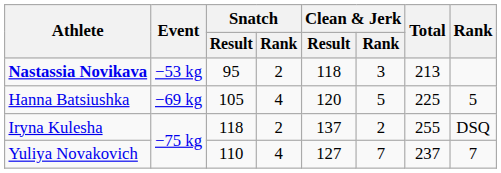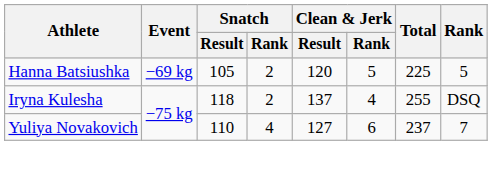 <table class="wikitable" style="font-size:90%">
 <tr>
 <th rowspan="2">Athlete</th>
 <th rowspan="2">Event</th>
 <th colspan="2">Snatch</th>
 <th colspan="2">Clean & Jerk</th>
 <th rowspan="2">Total</th>
 <th rowspan="2">Rank</th>
 </tr>
 <tr style="font-size:95%">
 <th>Result</th>
 <th>Rank</th>
 <th>Result</th>
 <th>Rank</th>
 </tr>
 <tr align=center>
-<td align=left><strong><a href='#'>Nastassia Novikava</a></strong></td>
-<td align=left><a href='#'>−53 kg</a></td>
-<td>95</td>
-<td>2</td>
-<td>118</td>
-<td>3</td>
-<td>213</td>
-<td></td>
-</tr>
-<tr align=center>
 <td align=left><a href='#'>Hanna Batsiushka</a></td>
 <td align=left><a href='#'>−69 kg</a></td>
 <td>105</td>
-<td>4</td>
+<td>2</td>
 <td>120</td>
 <td>5</td>
 <td>225</td>
 <td>5</td>
 </tr>
 <tr align=center>
 <td align=left><a href='#'>Iryna Kulesha</a></td>
 <td align=left rowspan=2><a href='#'>−75 kg</a></td>
 <td>118</td>
 <td>2</td>
 <td>137</td>
-<td>2</td>
+<td>4</td>
 <td>255</td>
 <td>DSQ</td>
 </tr>
 <tr align=center>
 <td align=left><a href='#'>Yuliya Novakovich</a></td>
 <td>110</td>
 <td>4</td>
 <td>127</td>
-<td>7</td>
+<td>6</td>
 <td>237</td>
 <td>7</td>
 </tr>
 </table>
